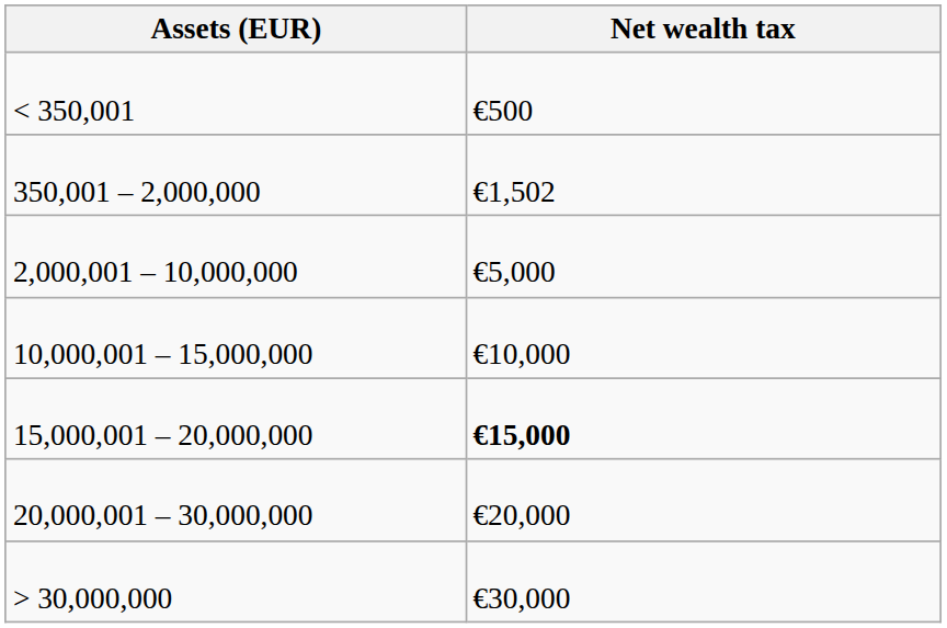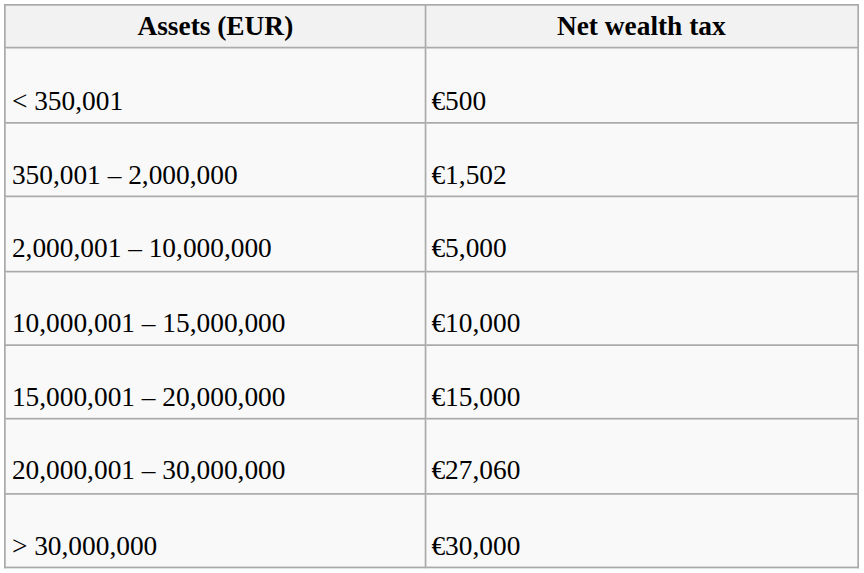 <table class="wikitable" style="width:80%;margin-left: auto; margin-right: auto; border: none;">
 <tr>
 <th scope=col>Assets (EUR)</th>
 <th scope=col>Net wealth tax</th>
 </tr>
 <tr>
 <td style="width:33%;"><br>< 350,001</td>
 <td style="width:34%;"><br>€500</td>
 </tr>
 <tr>
 <td style="width:33%;"><br>350,001 – 2,000,000</td>
 <td style="width:34%;"><br>€1,502</td>
 </tr>
 <tr>
 <td style="width:33%;"><br>2,000,001 – 10,000,000</td>
 <td style="width:33%;"><br>€5,000</td>
 </tr>
 <tr>
 <td style="width:33%;"><br>10,000,001 – 15,000,000</td>
 <td style="width:34%;"><br>€10,000</td>
 </tr>
 <tr>
 <td style="width:33%;"><br>15,000,001 – 20,000,000</td>
-<td style="width:33%;"><strong><br>€15,000</strong></td>
+<td style="width:33%;"><br>€15,000</td>
 </tr>
 <tr>
 <td style="width:33%;"><br>20,000,001 – 30,000,000</td>
-<td style="width:34%;"><br>€20,000</td>
+<td style="width:34%;"><br>€27,060</td>
 </tr>
 <tr>
 <td style="width:33%;"><br>> 30,000,000</td>
 <td style="width:33%;"><br>€30,000</td>
 </tr>
 </table>
